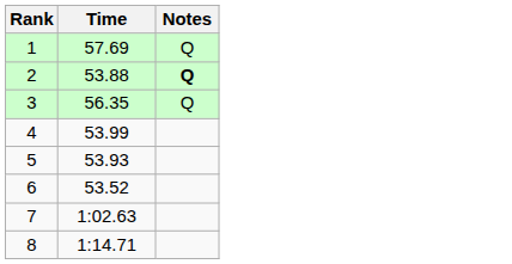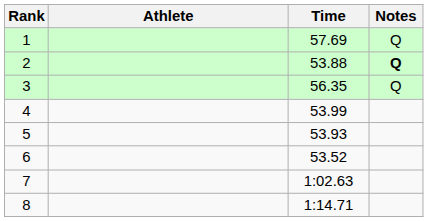 <table class="wikitable" style="text-align:center">
 <tr>
 <th width=40>Rank</th>
+<th width=250>Athlete</th>
 <th width=80>Time</th>
 <th width=50>Notes</th>
 </tr>
 <tr bgcolor=ccffcc>
 <td>1</td>
+<td align=left></td>
 <td>57.69</td>
 <td>Q</td>
 </tr>
 <tr bgcolor=ccffcc>
 <td>2</td>
+<td align=left></td>
 <td>53.88</td>
 <td><strong>Q</strong></td>
 </tr>
 <tr bgcolor=ccffcc>
 <td>3</td>
+<td align=left></td>
 <td>56.35</td>
 <td>Q</td>
 </tr>
 <tr>
 <td>4</td>
+<td align=left></td>
 <td>53.99</td>
 <td></td>
 </tr>
 <tr>
 <td>5</td>
+<td align=left></td>
 <td>53.93</td>
 <td></td>
 </tr>
 <tr>
 <td>6</td>
+<td align=left></td>
 <td>53.52</td>
 <td></td>
 </tr>
 <tr>
 <td>7</td>
+<td align=left></td>
 <td>1:02.63</td>
 <td></td>
 </tr>
 <tr>
 <td>8</td>
+<td align=left></td>
 <td>1:14.71</td>
 <td></td>
 </tr>
 </table>
